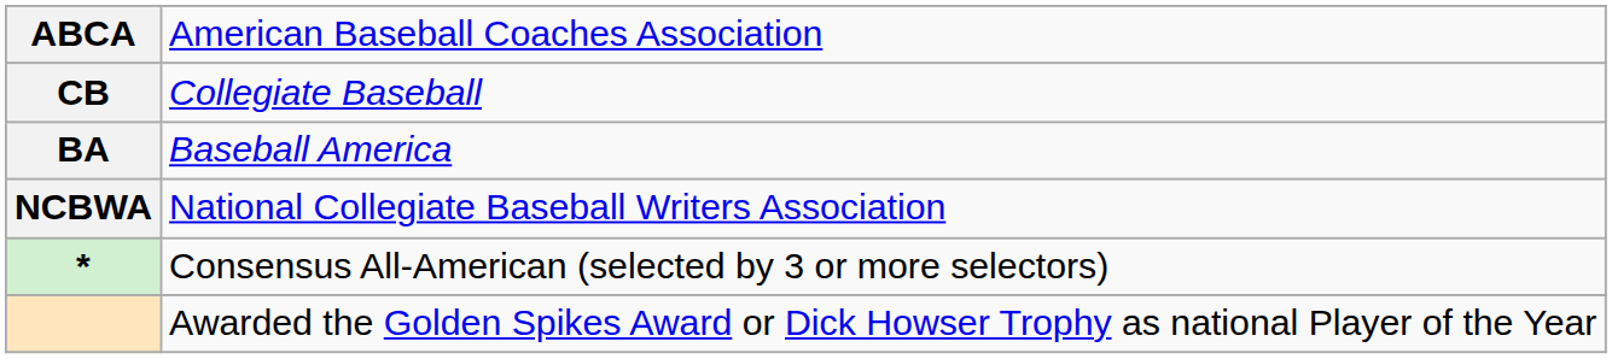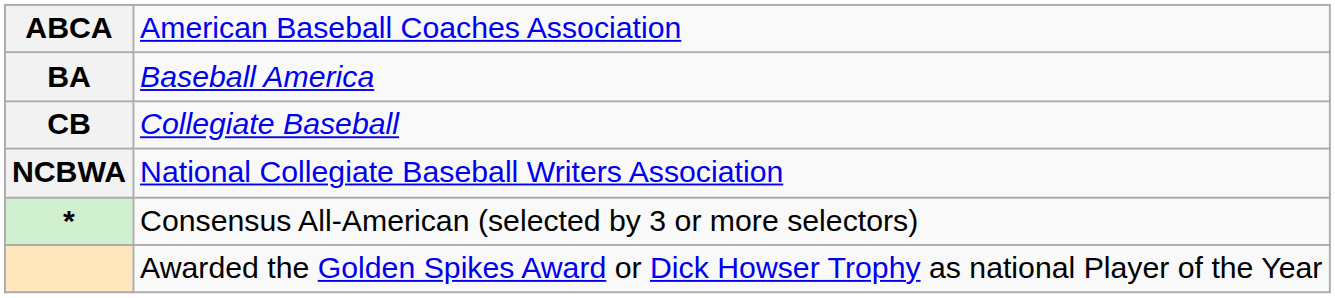 <table class="wikitable">
 <tr>
 <th scope="row" style="text-align:center">ABCA</th>
 <td><a href='#'>American Baseball Coaches Association</a></td>
 </tr>
 <tr>
+<th scope="row" style="text-align:center">BA</th>
+<td><em><a href='#'>Baseball America</a></em></td>
+</tr>
+<tr>
 <th scope="row" style="text-align:center">CB</th>
 <td><em><a href='#'>Collegiate Baseball</a></em></td>
-</tr>
-<tr>
-<th scope="row" style="text-align:center">BA</th>
-<td><em><a href='#'>Baseball America</a></em></td>
 </tr>
 <tr>
 <th scope="row" style="text-align:center">NCBWA</th>
 <td><a href='#'>National Collegiate Baseball Writers Association</a></td>
 </tr>
 <tr>
 <th scope="row" style="background:#d0f0d0;">*</th>
 <td>Consensus All-American (selected by 3 or more selectors)</td>
 </tr>
 <tr>
 <th scope="row" style="background:#ffe6bd;"></th>
 <td>Awarded the <a href='#'>Golden Spikes Award</a> or <a href='#'>Dick Howser Trophy</a> as national Player of the Year</td>
 </tr>
 </table>
